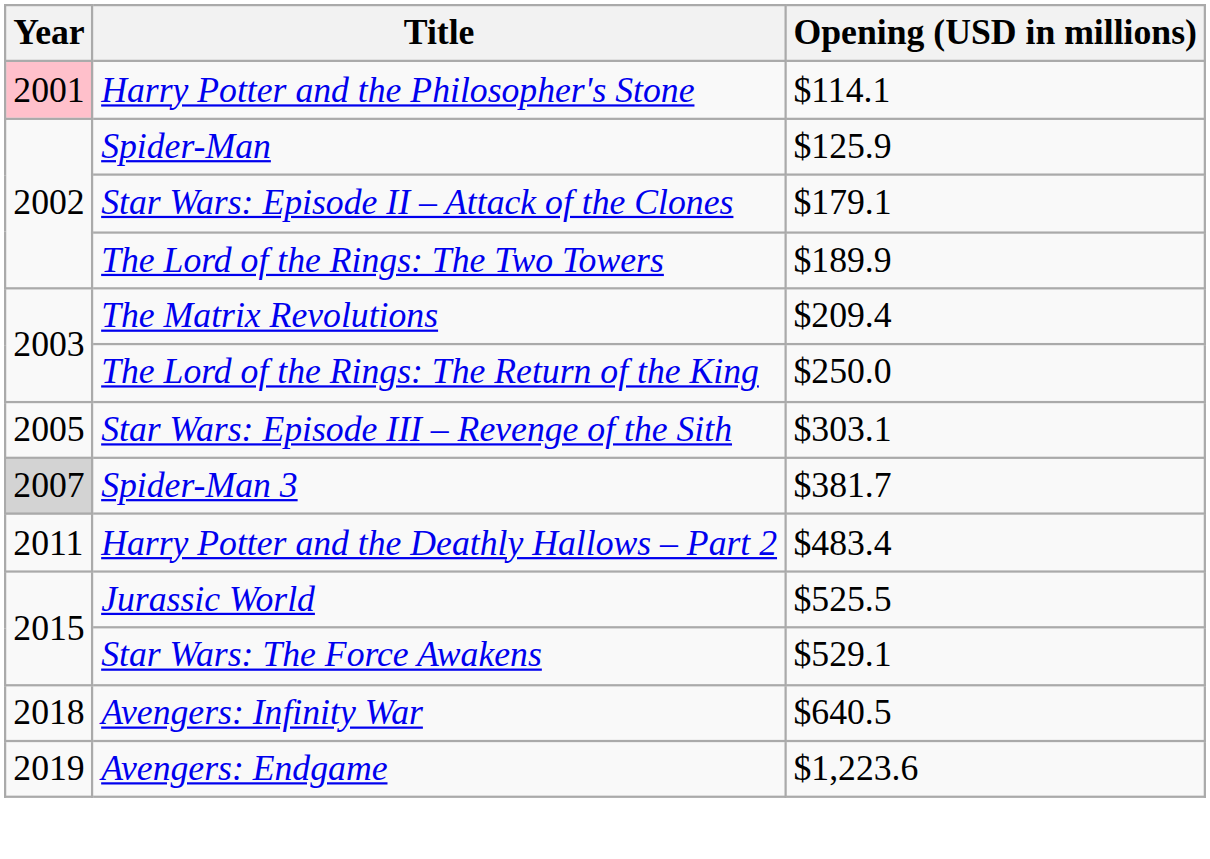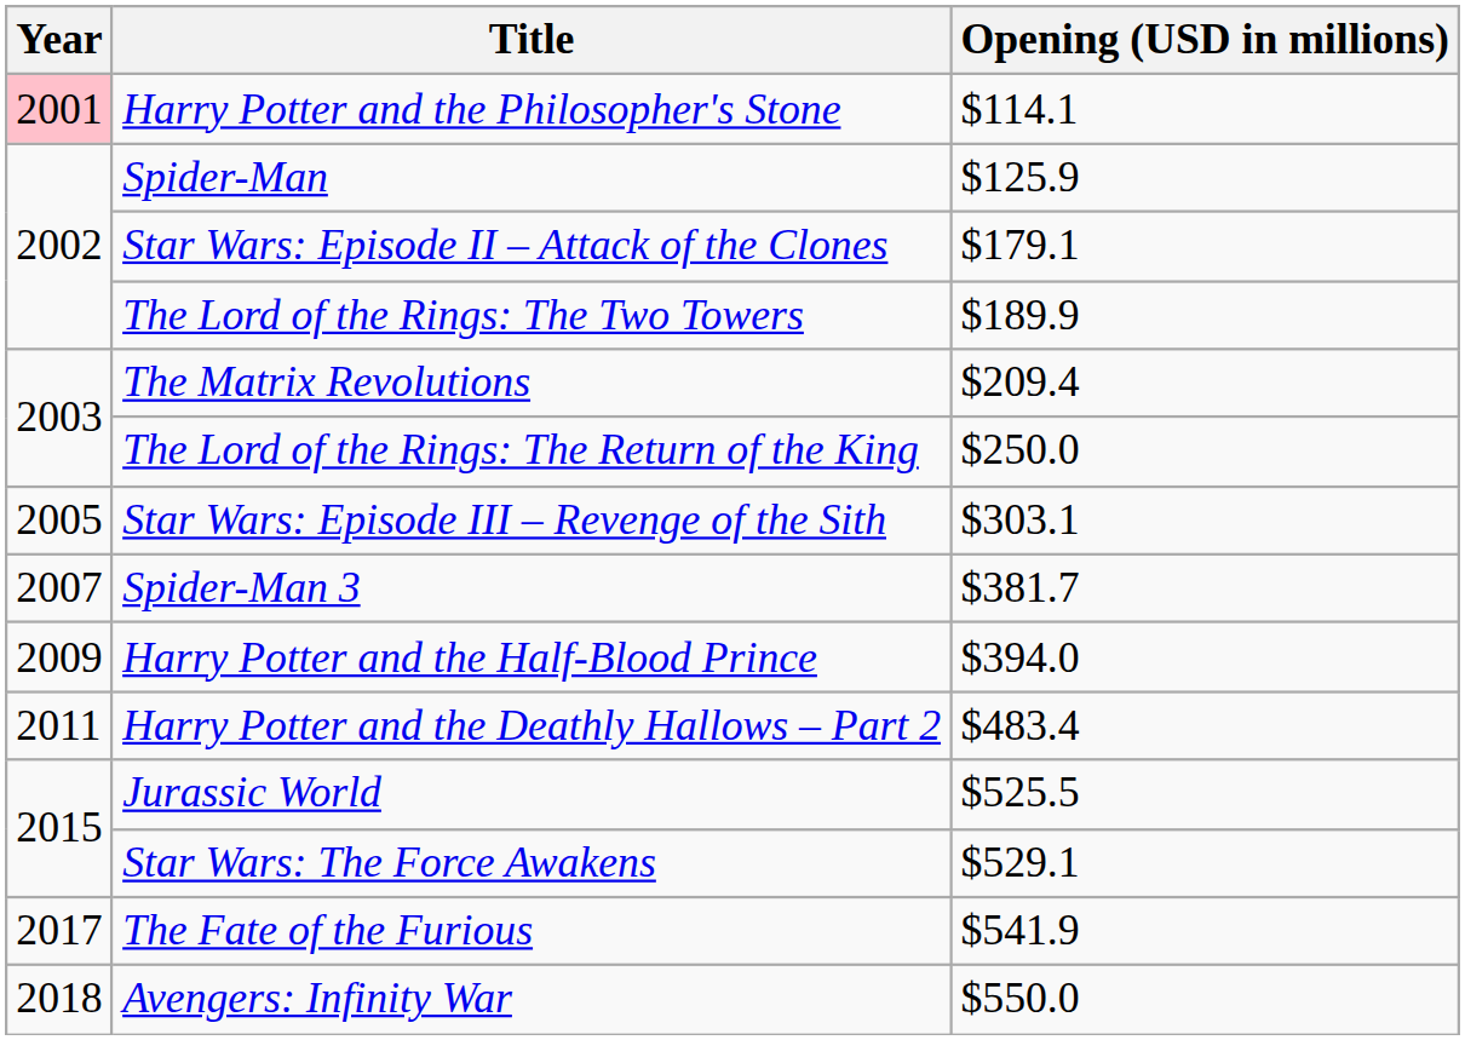 <table class="wikitable sortable">
 <tr>
 <th>Year</th>
 <th>Title</th>
 <th>Opening (USD in millions)</th>
 </tr>
 <tr>
 <td style="background: pink;">2001</td>
 <td><em><a href='#'>Harry Potter and the Philosopher's Stone</a></em></td>
 <td>$114.1</td>
 </tr>
 <tr>
 <td rowspan=3>2002</td>
 <td><em><a href='#'>Spider-Man</a></em></td>
 <td>$125.9</td>
 </tr>
 <tr>
 <td><em><a href='#'>Star Wars: Episode II – Attack of the Clones</a></em></td>
 <td>$179.1</td>
 </tr>
 <tr>
 <td><em><a href='#'>The Lord of the Rings: The Two Towers</a></em></td>
 <td>$189.9</td>
 </tr>
 <tr>
 <td rowspan=2>2003</td>
 <td><em><a href='#'>The Matrix Revolutions</a></em></td>
 <td>$209.4</td>
 </tr>
 <tr>
 <td><em><a href='#'>The Lord of the Rings: The Return of the King</a></em></td>
 <td>$250.0</td>
 </tr>
 <tr>
 <td>2005</td>
 <td><em><a href='#'>Star Wars: Episode III – Revenge of the Sith</a></em></td>
 <td>$303.1</td>
 </tr>
 <tr>
-<td style="background: lightgrey;">2007</td>
+<td>2007</td>
 <td><em><a href='#'>Spider-Man 3</a></em></td>
 <td>$381.7</td>
+</tr>
+<tr>
+<td>2009</td>
+<td><em><a href='#'>Harry Potter and the Half-Blood Prince</a></em></td>
+<td>$394.0</td>
 </tr>
 <tr>
 <td>2011</td>
 <td><em><a href='#'>Harry Potter and the Deathly Hallows – Part 2</a></em></td>
 <td>$483.4</td>
 </tr>
 <tr>
 <td rowspan=2>2015</td>
 <td><em><a href='#'>Jurassic World</a></em></td>
 <td>$525.5</td>
 </tr>
 <tr>
 <td><em><a href='#'>Star Wars: The Force Awakens</a></em></td>
 <td>$529.1</td>
 </tr>
 <tr>
+<td>2017</td>
+<td><em><a href='#'>The Fate of the Furious</a></em></td>
+<td>$541.9</td>
+</tr>
+<tr>
 <td>2018</td>
 <td><em><a href='#'>Avengers: Infinity War</a></em></td>
-<td>$640.5</td>
-</tr>
-<tr>
-<td>2019</td>
-<td><em><a href='#'>Avengers: Endgame</a></em></td>
-<td>$1,223.6</td>
+<td>$550.0</td>
 </tr>
 </table>
